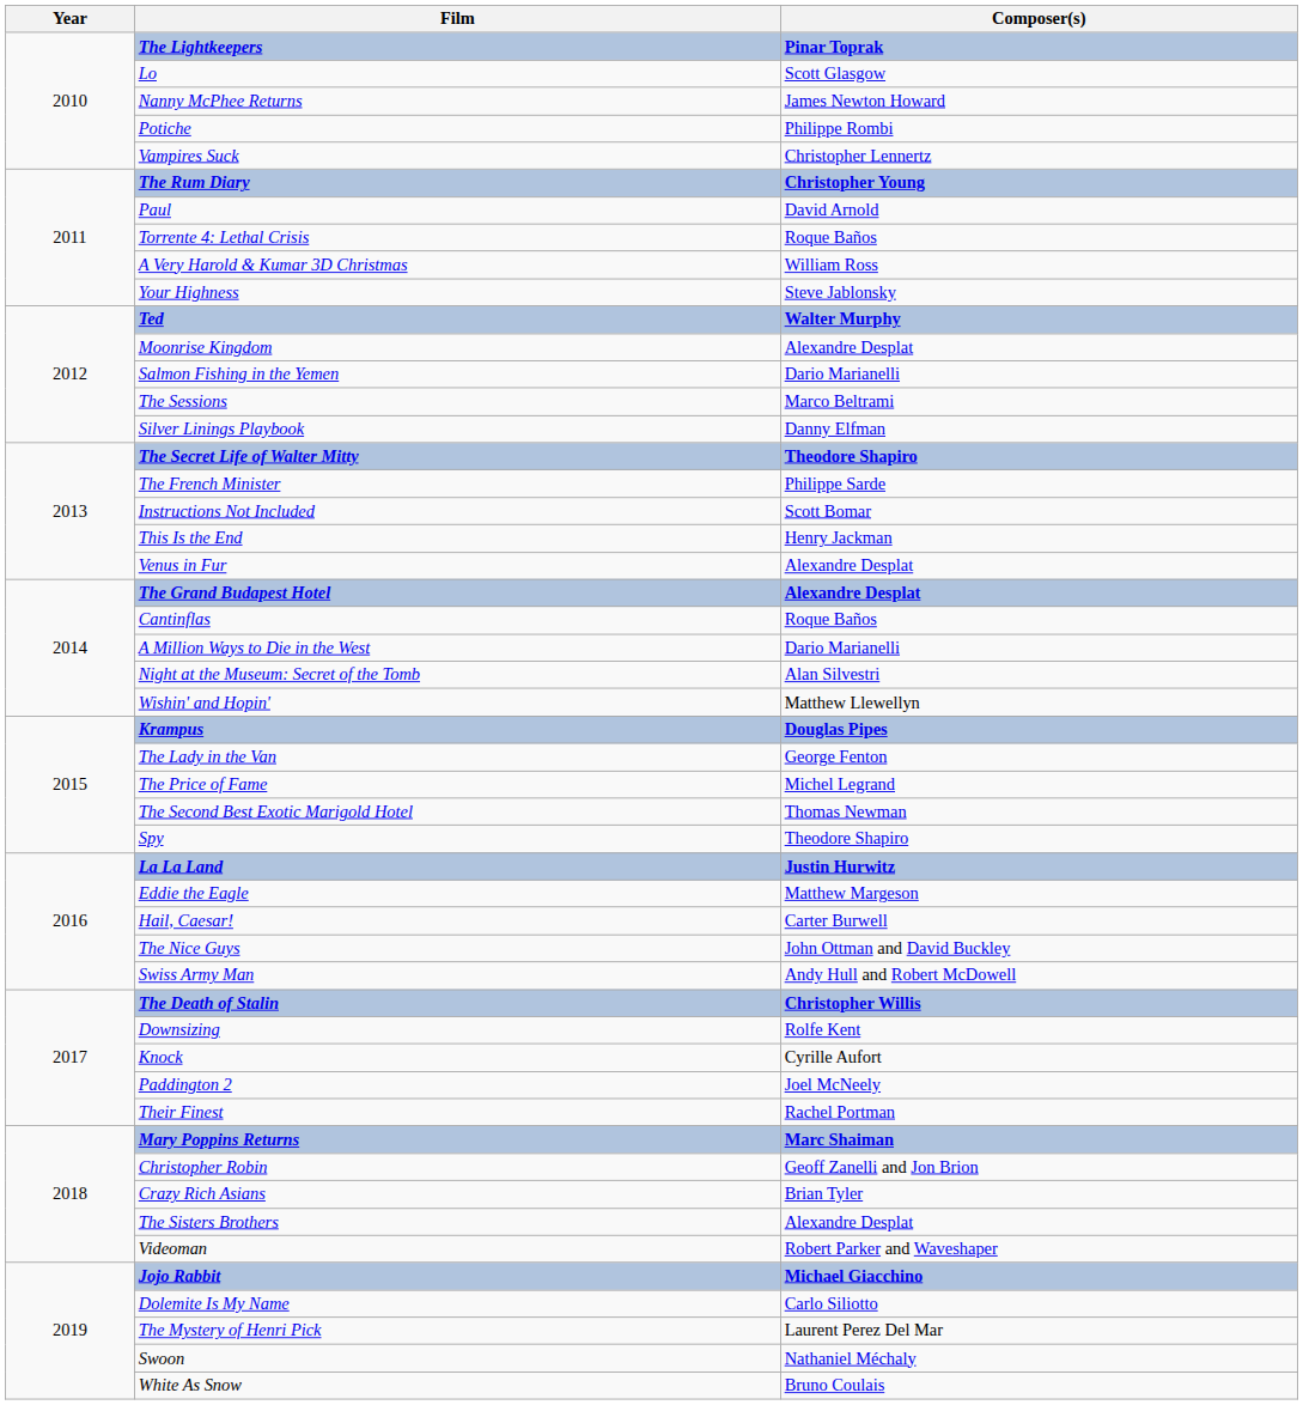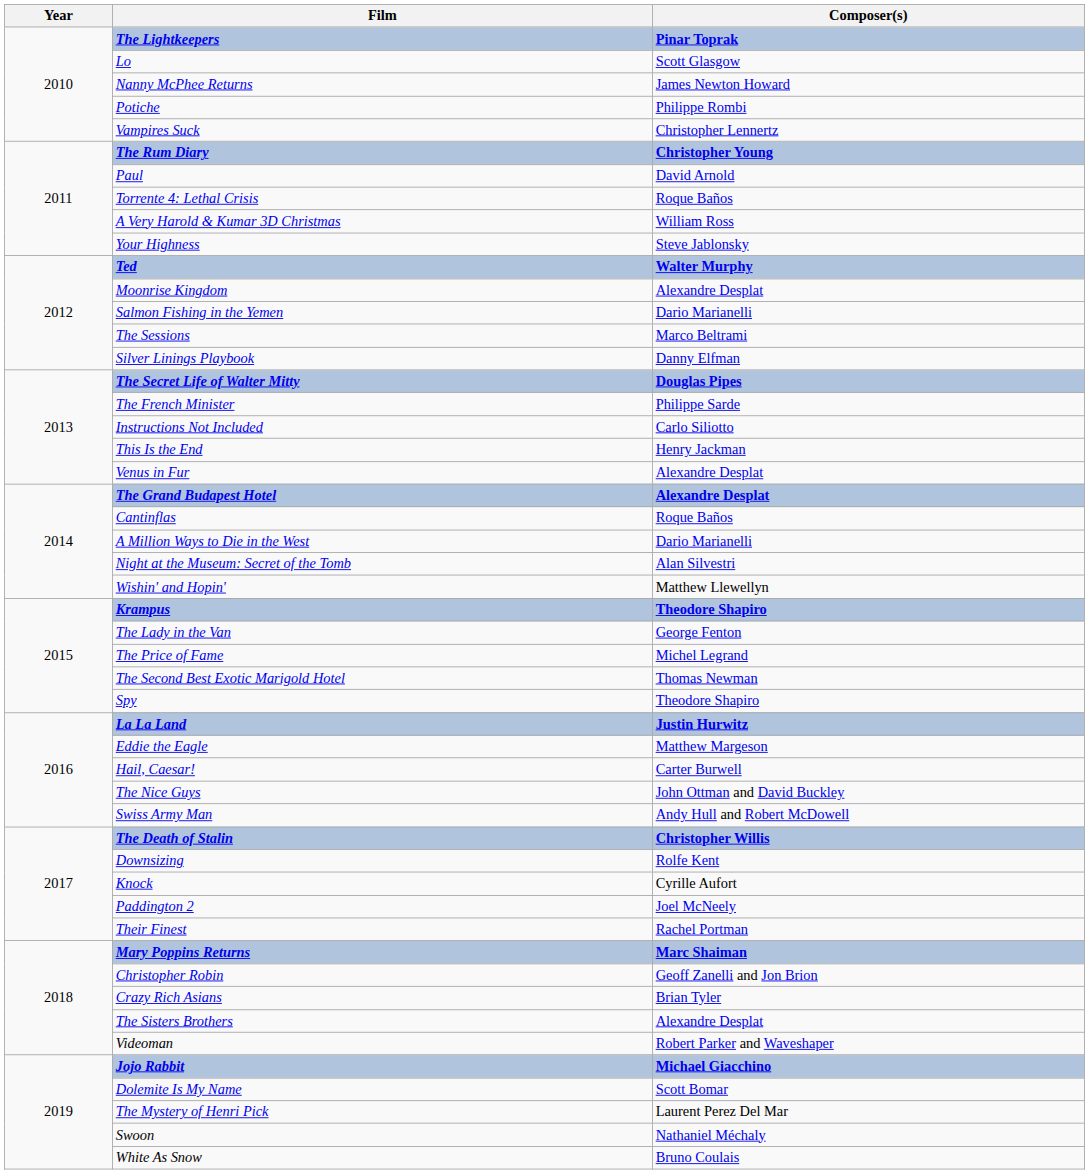 <table class="wikitable" width="95%" cellpadding="5">
 <tr>
 <th width="10%">Year</th>
 <th width="50%">Film</th>
 <th width="40%">Composer(s)</th>
 </tr>
 <tr>
 <td rowspan="5" style="text-align:center;">2010<br></td>
 <td style="background:#B0C4DE;"><strong><em><a href='#'>The Lightkeepers</a></em></strong></td>
 <td style="background:#B0C4DE;"><strong><a href='#'>Pinar Toprak</a></strong></td>
 </tr>
 <tr>
 <td><em><a href='#'>Lo</a></em></td>
 <td><a href='#'>Scott Glasgow</a></td>
 </tr>
 <tr>
 <td><em><a href='#'>Nanny McPhee Returns</a></em></td>
 <td><a href='#'>James Newton Howard</a></td>
 </tr>
 <tr>
 <td><em><a href='#'>Potiche</a></em></td>
 <td><a href='#'>Philippe Rombi</a></td>
 </tr>
 <tr>
 <td><em><a href='#'>Vampires Suck</a></em></td>
 <td><a href='#'>Christopher Lennertz</a></td>
 </tr>
 <tr>
 <td rowspan="5" style="text-align:center;">2011<br></td>
 <td style="background:#B0C4DE;"><strong><em><a href='#'>The Rum Diary</a></em></strong></td>
 <td style="background:#B0C4DE;"><strong><a href='#'>Christopher Young</a></strong></td>
 </tr>
 <tr>
 <td><em><a href='#'>Paul</a></em></td>
 <td><a href='#'>David Arnold</a></td>
 </tr>
 <tr>
 <td><em><a href='#'>Torrente 4: Lethal Crisis</a></em></td>
 <td><a href='#'>Roque Baños</a></td>
 </tr>
 <tr>
 <td><em><a href='#'>A Very Harold & Kumar 3D Christmas</a></em></td>
 <td><a href='#'>William Ross</a></td>
 </tr>
 <tr>
 <td><em><a href='#'>Your Highness</a></em></td>
 <td><a href='#'>Steve Jablonsky</a></td>
 </tr>
 <tr>
 <td rowspan="5" style="text-align:center;">2012<br></td>
 <td style="background:#B0C4DE;"><strong><em><a href='#'>Ted</a></em></strong></td>
 <td style="background:#B0C4DE;"><strong><a href='#'>Walter Murphy</a></strong></td>
 </tr>
 <tr>
 <td><em><a href='#'>Moonrise Kingdom</a></em></td>
 <td><a href='#'>Alexandre Desplat</a></td>
 </tr>
 <tr>
 <td><em><a href='#'>Salmon Fishing in the Yemen</a></em></td>
 <td><a href='#'>Dario Marianelli</a></td>
 </tr>
 <tr>
 <td><em><a href='#'>The Sessions</a></em></td>
 <td><a href='#'>Marco Beltrami</a></td>
 </tr>
 <tr>
 <td><em><a href='#'>Silver Linings Playbook</a></em></td>
 <td><a href='#'>Danny Elfman</a></td>
 </tr>
 <tr>
 <td rowspan="5" style="text-align:center;">2013<br></td>
 <td style="background:#B0C4DE;"><strong><em><a href='#'>The Secret Life of Walter Mitty</a></em></strong></td>
-<td style="background:#B0C4DE;"><strong><a href='#'>Theodore Shapiro</a></strong></td>
+<td style="background:#B0C4DE;"><strong><a href='#'>Douglas Pipes</a></strong></td>
 </tr>
 <tr>
 <td><em><a href='#'>The French Minister</a></em></td>
 <td><a href='#'>Philippe Sarde</a></td>
 </tr>
 <tr>
 <td><em><a href='#'>Instructions Not Included</a></em></td>
-<td><a href='#'>Scott Bomar</a></td>
+<td><a href='#'>Carlo Siliotto</a></td>
 </tr>
 <tr>
 <td><em><a href='#'>This Is the End</a></em></td>
 <td><a href='#'>Henry Jackman</a></td>
 </tr>
 <tr>
 <td><em><a href='#'>Venus in Fur</a></em></td>
 <td><a href='#'>Alexandre Desplat</a></td>
 </tr>
 <tr>
 <td rowspan="5" style="text-align:center;">2014<br></td>
 <td style="background:#B0C4DE;"><strong><em><a href='#'>The Grand Budapest Hotel</a></em></strong></td>
 <td style="background:#B0C4DE;"><strong><a href='#'>Alexandre Desplat</a></strong></td>
 </tr>
 <tr>
 <td><em><a href='#'>Cantinflas</a></em></td>
 <td><a href='#'>Roque Baños</a></td>
 </tr>
 <tr>
 <td><em><a href='#'>A Million Ways to Die in the West</a></em></td>
 <td><a href='#'>Dario Marianelli</a></td>
 </tr>
 <tr>
 <td><em><a href='#'>Night at the Museum: Secret of the Tomb</a></em></td>
 <td><a href='#'>Alan Silvestri</a></td>
 </tr>
 <tr>
 <td><em><a href='#'>Wishin' and Hopin'</a></em></td>
 <td>Matthew Llewellyn</td>
 </tr>
 <tr>
 <td rowspan="5" style="text-align:center;">2015<br></td>
 <td style="background:#B0C4DE;"><strong><em><a href='#'>Krampus</a></em></strong></td>
-<td style="background:#B0C4DE;"><strong><a href='#'>Douglas Pipes</a></strong></td>
+<td style="background:#B0C4DE;"><strong><a href='#'>Theodore Shapiro</a></strong></td>
 </tr>
 <tr>
 <td><em><a href='#'>The Lady in the Van</a></em></td>
 <td><a href='#'>George Fenton</a></td>
 </tr>
 <tr>
 <td><em><a href='#'>The Price of Fame</a></em></td>
 <td><a href='#'>Michel Legrand</a></td>
 </tr>
 <tr>
 <td><em><a href='#'>The Second Best Exotic Marigold Hotel</a></em></td>
 <td><a href='#'>Thomas Newman</a></td>
 </tr>
 <tr>
 <td><em><a href='#'>Spy</a></em></td>
 <td><a href='#'>Theodore Shapiro</a></td>
 </tr>
 <tr>
 <td rowspan="5" style="text-align:center;">2016<br></td>
 <td style="background:#B0C4DE;"><strong><em><a href='#'>La La Land</a></em></strong></td>
 <td style="background:#B0C4DE;"><strong><a href='#'>Justin Hurwitz</a></strong></td>
 </tr>
 <tr>
 <td><em><a href='#'>Eddie the Eagle</a></em></td>
 <td><a href='#'>Matthew Margeson</a></td>
 </tr>
 <tr>
 <td><em><a href='#'>Hail, Caesar!</a></em></td>
 <td><a href='#'>Carter Burwell</a></td>
 </tr>
 <tr>
 <td><em><a href='#'>The Nice Guys</a></em></td>
 <td><a href='#'>John Ottman</a> and <a href='#'>David Buckley</a></td>
 </tr>
 <tr>
 <td><em><a href='#'>Swiss Army Man</a></em></td>
 <td><a href='#'>Andy Hull</a> and <a href='#'>Robert McDowell</a></td>
 </tr>
 <tr>
 <td rowspan="5" style="text-align:center;">2017<br></td>
 <td style="background:#B0C4DE;"><strong><em><a href='#'>The Death of Stalin</a></em></strong></td>
 <td style="background:#B0C4DE;"><strong><a href='#'>Christopher Willis</a></strong></td>
 </tr>
 <tr>
 <td><em><a href='#'>Downsizing</a></em></td>
 <td><a href='#'>Rolfe Kent</a></td>
 </tr>
 <tr>
 <td><em><a href='#'>Knock</a></em></td>
 <td>Cyrille Aufort</td>
 </tr>
 <tr>
 <td><em><a href='#'>Paddington 2</a></em></td>
 <td><a href='#'>Joel McNeely</a></td>
 </tr>
 <tr>
 <td><em><a href='#'>Their Finest</a></em></td>
 <td><a href='#'>Rachel Portman</a></td>
 </tr>
 <tr>
 <td rowspan="5" style="text-align:center;">2018<br></td>
 <td style="background:#B0C4DE;"><strong><em><a href='#'>Mary Poppins Returns</a></em></strong></td>
 <td style="background:#B0C4DE;"><strong><a href='#'>Marc Shaiman</a></strong></td>
 </tr>
 <tr>
 <td><em><a href='#'>Christopher Robin</a></em></td>
 <td><a href='#'>Geoff Zanelli</a> and <a href='#'>Jon Brion</a></td>
 </tr>
 <tr>
 <td><em><a href='#'>Crazy Rich Asians</a></em></td>
 <td><a href='#'>Brian Tyler</a></td>
 </tr>
 <tr>
 <td><em><a href='#'>The Sisters Brothers</a></em></td>
 <td><a href='#'>Alexandre Desplat</a></td>
 </tr>
 <tr>
 <td><em>Videoman</em></td>
 <td><a href='#'>Robert Parker</a> and <a href='#'>Waveshaper</a></td>
 </tr>
 <tr>
 <td rowspan="5" style="text-align:center;">2019<br></td>
 <td style="background:#B0C4DE;"><strong><em><a href='#'>Jojo Rabbit</a></em></strong></td>
 <td style="background:#B0C4DE;"><strong><a href='#'>Michael Giacchino</a></strong></td>
 </tr>
 <tr>
 <td><em><a href='#'>Dolemite Is My Name</a></em></td>
-<td><a href='#'>Carlo Siliotto</a></td>
+<td><a href='#'>Scott Bomar</a></td>
 </tr>
 <tr>
 <td><em><a href='#'>The Mystery of Henri Pick</a></em></td>
 <td>Laurent Perez Del Mar</td>
 </tr>
 <tr>
 <td><em>Swoon</em></td>
 <td><a href='#'>Nathaniel Méchaly</a></td>
 </tr>
 <tr>
 <td><em>White As Snow</em></td>
 <td><a href='#'>Bruno Coulais</a></td>
 </tr>
 </table>
